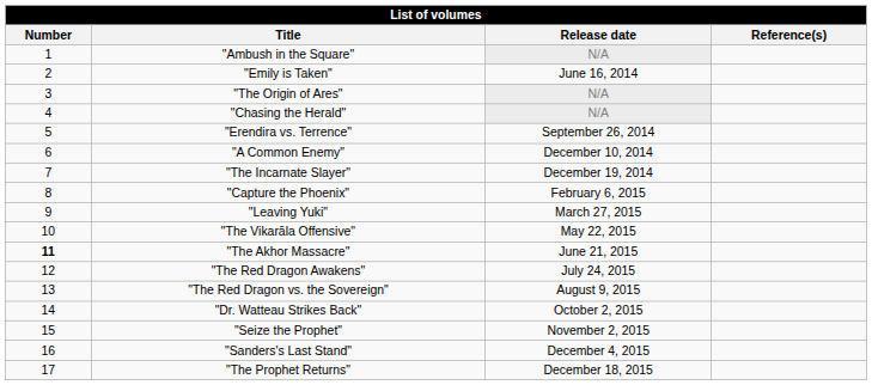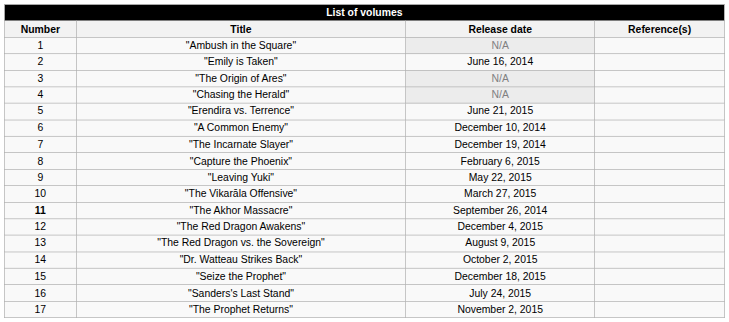 <table class="wikitable" style="text-align:center;" width="70%">
 <tr>
 <th style="background:#000000; color:white;" colspan=6>List of volumes </th>
 </tr>
 <tr>
 <th width="10%">Number</th>
 <th !width="30%" style="text-align:center">Title</th>
 <th !width="20%">Release date</th>
 <th !width="10%">Reference(s)</th>
 </tr>
 <tr>
 <td>1</td>
 <td>"Ambush in the Square"</td>
 <td style="background:#ececec; color:gray; vertical-align:middle; text-align:center;" class="table-na">N/A</td>
 <td></td>
 </tr>
 <tr>
 <td>2</td>
 <td>"Emily is Taken"</td>
 <td>June 16, 2014</td>
 <td></td>
 </tr>
 <tr>
 <td>3</td>
 <td>"The Origin of Ares"</td>
 <td style="background:#ececec; color:gray; vertical-align:middle; text-align:center;" class="table-na">N/A</td>
 <td></td>
 </tr>
 <tr>
 <td>4</td>
 <td>"Chasing the Herald"</td>
 <td style="background:#ececec; color:gray; vertical-align:middle; text-align:center;" class="table-na">N/A</td>
 <td></td>
 </tr>
 <tr>
 <td>5</td>
 <td>"Erendira vs. Terrence"</td>
-<td>September 26, 2014</td>
+<td>June 21, 2015</td>
 <td></td>
 </tr>
 <tr>
 <td>6</td>
 <td>"A Common Enemy"</td>
 <td>December 10, 2014</td>
 <td></td>
 </tr>
 <tr>
 <td>7</td>
 <td>"The Incarnate Slayer"</td>
 <td>December 19, 2014</td>
 <td></td>
 </tr>
 <tr>
 <td>8</td>
 <td>"Capture the Phoenix"</td>
 <td>February 6, 2015</td>
 <td></td>
 </tr>
 <tr>
 <td>9</td>
 <td>"Leaving Yuki"</td>
-<td>March 27, 2015</td>
+<td>May 22, 2015</td>
 <td></td>
 </tr>
 <tr>
 <td>10</td>
 <td>"The Vikarāla Offensive"</td>
-<td>May 22, 2015</td>
+<td>March 27, 2015</td>
 <td></td>
 </tr>
 <tr>
 <td><strong>11</strong></td>
 <td>"The Akhor Massacre"</td>
-<td>June 21, 2015</td>
+<td>September 26, 2014</td>
 <td></td>
 </tr>
 <tr>
 <td>12</td>
 <td>"The Red Dragon Awakens"</td>
-<td>July 24, 2015</td>
+<td>December 4, 2015</td>
 <td></td>
 </tr>
 <tr>
 <td>13</td>
 <td>"The Red Dragon vs. the Sovereign"</td>
 <td>August 9, 2015</td>
 <td></td>
 </tr>
 <tr>
 <td>14</td>
 <td>"Dr. Watteau Strikes Back"</td>
 <td>October 2, 2015</td>
 <td></td>
 </tr>
 <tr>
 <td>15</td>
 <td>"Seize the Prophet"</td>
-<td>November 2, 2015</td>
+<td>December 18, 2015</td>
 <td></td>
 </tr>
 <tr>
 <td>16</td>
 <td>"Sanders's Last Stand"</td>
-<td>December 4, 2015</td>
+<td>July 24, 2015</td>
 <td></td>
 </tr>
 <tr>
 <td>17</td>
 <td>"The Prophet Returns"</td>
-<td>December 18, 2015</td>
+<td>November 2, 2015</td>
 <td></td>
 </tr>
 </table>
